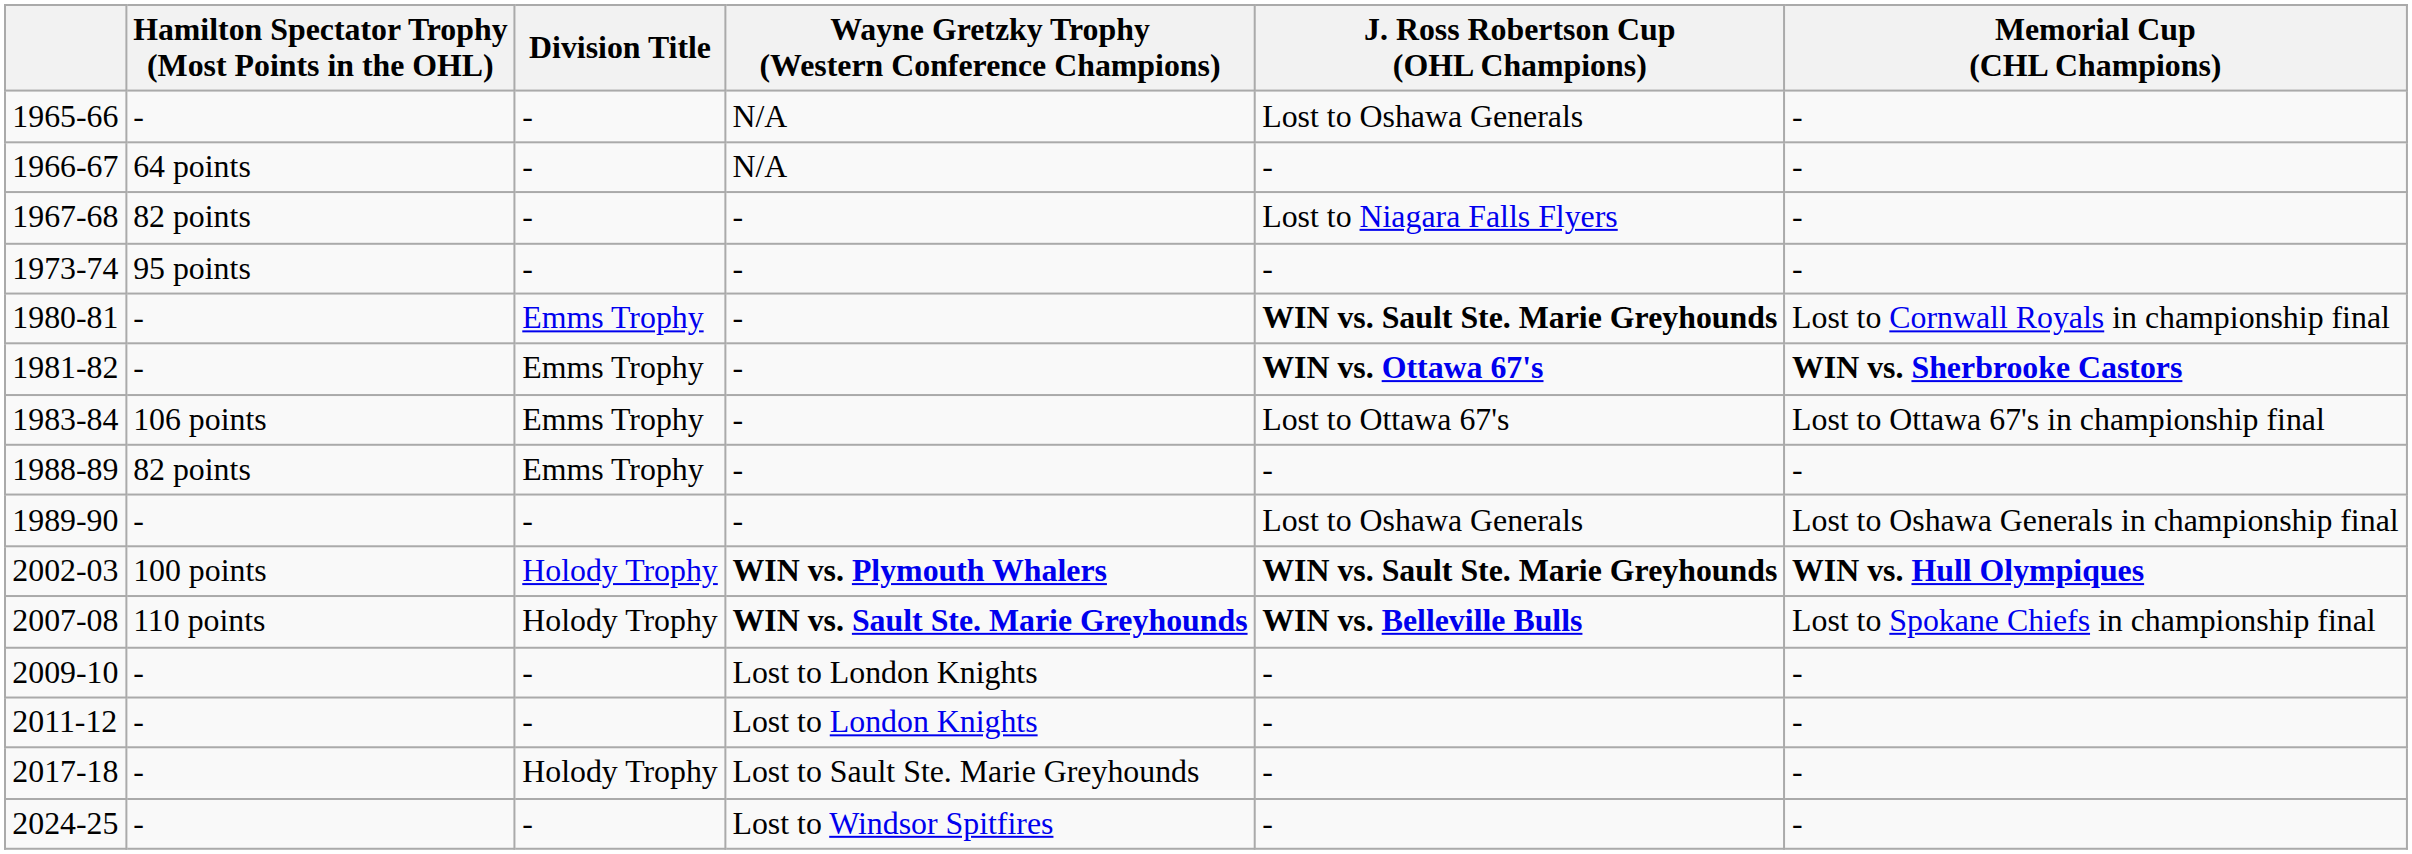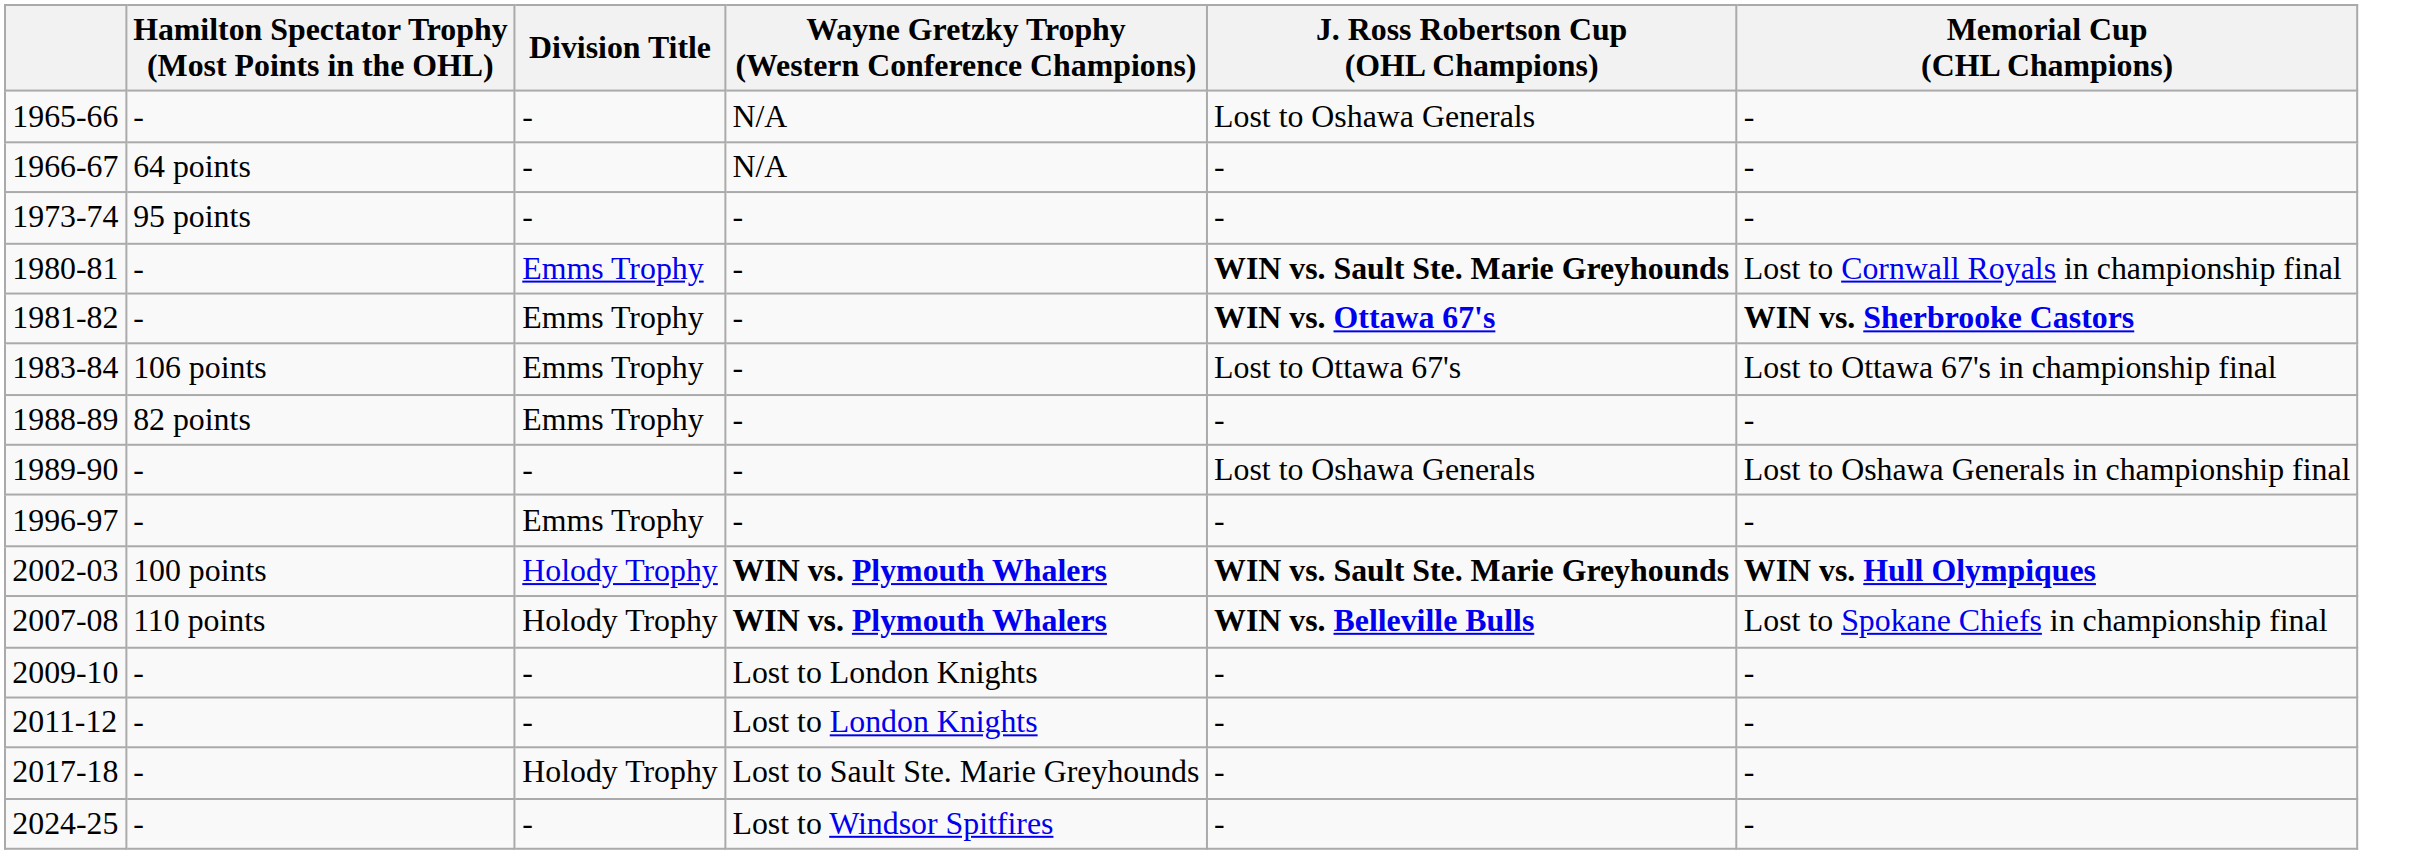 <table class="wikitable">
 <tr>
 <th></th>
 <th>Hamilton Spectator Trophy<br> (Most Points in the OHL)</th>
 <th>Division Title</th>
 <th>Wayne Gretzky Trophy<br> (Western Conference Champions)</th>
 <th>J. Ross Robertson Cup<br> (OHL Champions)</th>
 <th>Memorial Cup<br> (CHL Champions)</th>
 </tr>
 <tr>
 <td>1965-66</td>
 <td>-</td>
 <td>-</td>
 <td>N/A</td>
 <td>Lost to Oshawa Generals</td>
 <td>-</td>
 </tr>
 <tr>
 <td>1966-67</td>
 <td>64 points</td>
 <td>-</td>
 <td>N/A</td>
 <td>-</td>
-<td>-</td>
-</tr>
-<tr>
-<td>1967-68</td>
-<td>82 points</td>
-<td>-</td>
-<td>-</td>
-<td>Lost to <a href='#'>Niagara Falls Flyers</a></td>
 <td>-</td>
 </tr>
 <tr>
 <td>1973-74</td>
 <td>95 points</td>
 <td>-</td>
 <td>-</td>
 <td>-</td>
 <td>-</td>
 </tr>
 <tr>
 <td>1980-81</td>
 <td>-</td>
 <td><a href='#'>Emms Trophy</a></td>
 <td>-</td>
 <td><strong>WIN vs. Sault Ste. Marie Greyhounds</strong></td>
 <td>Lost to <a href='#'>Cornwall Royals</a> in championship final</td>
 </tr>
 <tr>
 <td>1981-82</td>
 <td>-</td>
 <td>Emms Trophy</td>
 <td>-</td>
 <td><strong>WIN vs. <a href='#'>Ottawa 67's</a></strong></td>
 <td><strong>WIN vs. <a href='#'>Sherbrooke Castors</a></strong></td>
 </tr>
 <tr>
 <td>1983-84</td>
 <td>106 points</td>
 <td>Emms Trophy</td>
 <td>-</td>
 <td>Lost to Ottawa 67's</td>
 <td>Lost to Ottawa 67's in championship final</td>
 </tr>
 <tr>
 <td>1988-89</td>
 <td>82 points</td>
 <td>Emms Trophy</td>
 <td>-</td>
 <td>-</td>
 <td>-</td>
 </tr>
 <tr>
 <td>1989-90</td>
 <td>-</td>
 <td>-</td>
 <td>-</td>
 <td>Lost to Oshawa Generals</td>
 <td>Lost to Oshawa Generals in championship final</td>
 </tr>
 <tr>
+<td>1996-97</td>
+<td>-</td>
+<td>Emms Trophy</td>
+<td>-</td>
+<td>-</td>
+<td>-</td>
+</tr>
+<tr>
 <td>2002-03</td>
 <td>100 points</td>
 <td><a href='#'>Holody Trophy</a></td>
 <td><strong>WIN vs. <a href='#'>Plymouth Whalers</a></strong></td>
 <td><strong>WIN vs. Sault Ste. Marie Greyhounds</strong></td>
 <td><strong>WIN vs. <a href='#'>Hull Olympiques</a></strong></td>
 </tr>
 <tr>
 <td>2007-08</td>
 <td>110 points</td>
 <td>Holody Trophy</td>
-<td><strong>WIN vs. <a href='#'>Sault Ste. Marie Greyhounds</a></strong></td>
+<td><strong>WIN vs. <a href='#'>Plymouth Whalers</a></strong></td>
 <td><strong>WIN vs. <a href='#'>Belleville Bulls</a></strong></td>
 <td>Lost to <a href='#'>Spokane Chiefs</a> in championship final</td>
 </tr>
 <tr>
 <td>2009-10</td>
 <td>-</td>
 <td>-</td>
 <td>Lost to London Knights</td>
 <td>-</td>
 <td>-</td>
 </tr>
 <tr>
 <td>2011-12</td>
 <td>-</td>
 <td>-</td>
 <td>Lost to <a href='#'>London Knights</a></td>
 <td>-</td>
 <td>-</td>
 </tr>
 <tr>
 <td>2017-18</td>
 <td>-</td>
 <td>Holody Trophy</td>
 <td>Lost to Sault Ste. Marie Greyhounds</td>
 <td>-</td>
 <td>-</td>
 </tr>
 <tr>
 <td>2024-25</td>
 <td>-</td>
 <td>-</td>
 <td>Lost to <a href='#'>Windsor Spitfires</a></td>
 <td>-</td>
 <td>-</td>
 </tr>
 </table>
